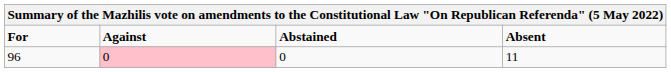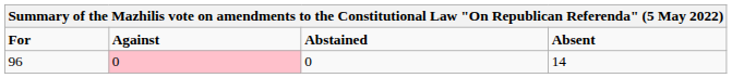 <table class="wikitable">
 <tr>
 <th colspan="4">Summary of the Mazhilis vote on amendments to the Constitutional Law "On Republican Referenda" (5 May 2022)</th>
 </tr>
 <tr>
 <td><strong>For</strong></td>
 <td><strong>Against</strong></td>
 <td><strong>Abstained</strong></td>
 <td><strong>Absent</strong></td>
 </tr>
 <tr>
 <td>96</td>
 <td style="background: pink;">0</td>
 <td>0</td>
-<td>11</td>
+<td>14</td>
 </tr>
 </table>
